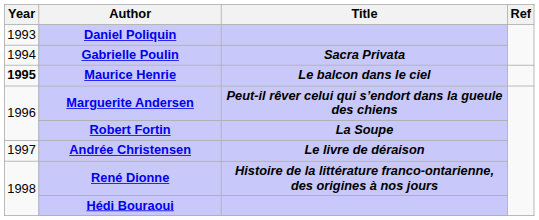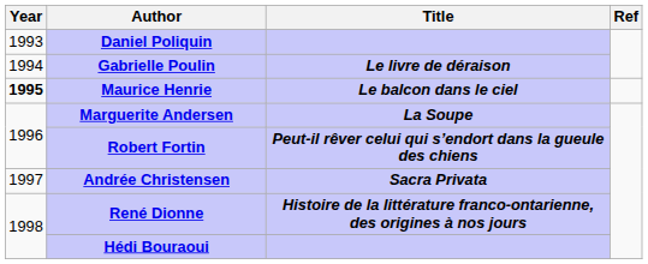 <table class="wikitable" width="75%">
 <tr>
 <th>Year</th>
 <th width="35%">Author</th>
 <th width="55%">Title</th>
 <th>Ref</th>
 </tr>
 <tr>
 <td align="center">1993</td>
 <td align="center" style="background:#C8C8FA"><strong><a href='#'>Daniel Poliquin</a></strong></td>
 <td align="center" style="background:#C8C8FA"></td>
 <td align="center" rowspan=2></td>
 </tr>
 <tr>
 <td align="center">1994</td>
 <td align="center" style="background:#C8C8FA"><strong><a href='#'>Gabrielle Poulin</a></strong></td>
-<td align="center" style="background:#C8C8FA"><strong><em>Sacra Privata</em></strong></td>
+<td align="center" style="background:#C8C8FA"><strong><em>Le livre de déraison</em></strong></td>
 </tr>
 <tr>
 <td align="center"><strong>1995</strong></td>
 <td align="center" style="background:#C8C8FA"><strong><a href='#'>Maurice Henrie</a></strong></td>
 <td align="center" style="background:#C8C8FA"><strong><em>Le balcon dans le ciel</em></strong></td>
 <td align="center"></td>
 </tr>
 <tr>
 <td align="center" rowspan=2>1996</td>
 <td align="center" style="background:#C8C8FA"><strong><a href='#'>Marguerite Andersen</a></strong></td>
-<td align="center" style="background:#C8C8FA"><strong><em>Peut-il rêver celui qui s’endort dans la gueule des chiens</em></strong></td>
+<td align="center" style="background:#C8C8FA"><strong><em>La Soupe</em></strong></td>
 <td align="center" rowspan=5></td>
 </tr>
 <tr>
 <td align="center" style="background:#C8C8FA"><strong><a href='#'>Robert Fortin</a></strong></td>
-<td align="center" style="background:#C8C8FA"><strong><em>La Soupe</em></strong></td>
+<td align="center" style="background:#C8C8FA"><strong><em>Peut-il rêver celui qui s’endort dans la gueule des chiens</em></strong></td>
 </tr>
 <tr>
 <td align="center">1997</td>
 <td align="center" style="background:#C8C8FA"><strong><a href='#'>Andrée Christensen</a></strong></td>
-<td align="center" style="background:#C8C8FA"><strong><em>Le livre de déraison</em></strong></td>
+<td align="center" style="background:#C8C8FA"><strong><em>Sacra Privata</em></strong></td>
 </tr>
 <tr>
 <td align="center" rowspan=2>1998</td>
 <td align="center" style="background:#C8C8FA"><strong><a href='#'>René Dionne</a></strong></td>
 <td align="center" style="background:#C8C8FA"><strong><em>Histoire de la littérature franco-ontarienne, des origines à nos jours</em></strong></td>
 </tr>
 <tr>
 <td align="center" style="background:#C8C8FA"><strong><a href='#'>Hédi Bouraoui</a></strong></td>
 <td align="center" style="background:#C8C8FA"></td>
 </tr>
 </table>
